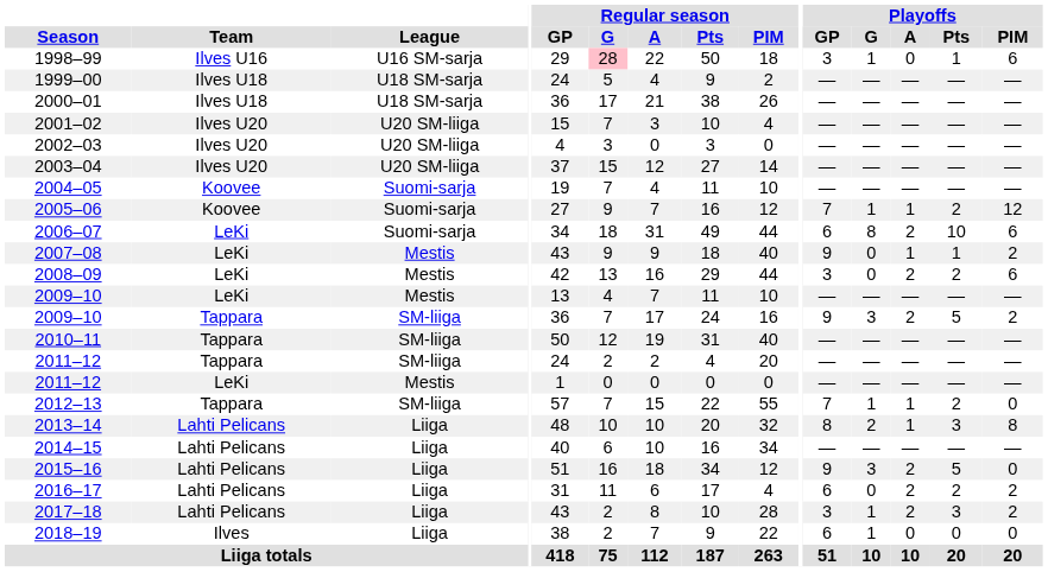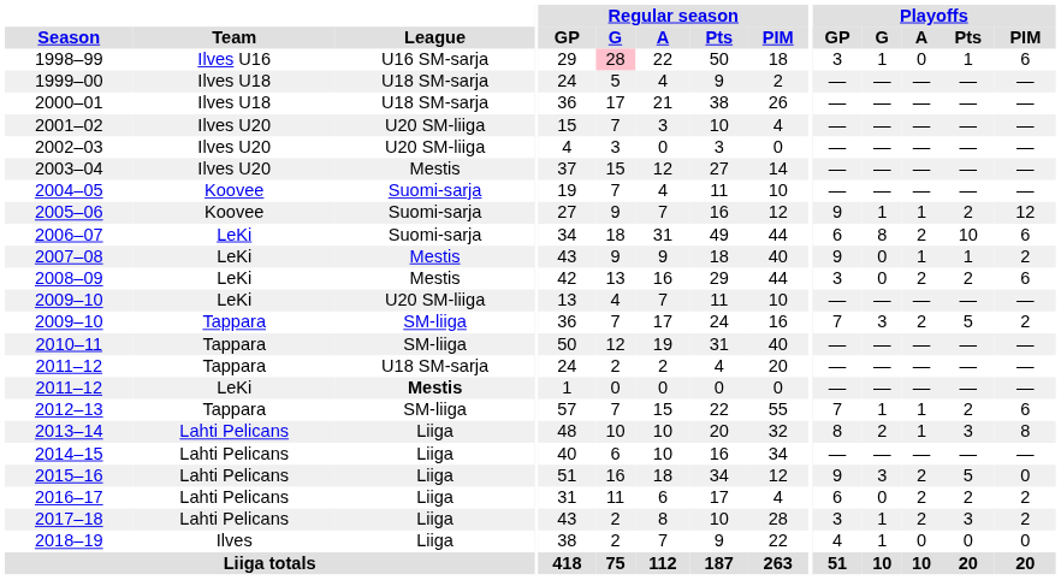 <table border="0" cellpadding="1" cellspacing="0" style="text-align:center; width:60em">
 <tr bgcolor="#e0e0e0">
 <th colspan="3" bgcolor="#ffffff"></th>
 <th rowspan="99" bgcolor="#ffffff"></th>
 <th colspan="5"><a href='#'>Regular season</a></th>
 <th rowspan="99" bgcolor="#ffffff"></th>
 <th colspan="5"><a href='#'>Playoffs</a></th>
 </tr>
 <tr bgcolor="#e0e0e0">
 <th><a href='#'>Season</a></th>
 <th>Team</th>
 <th>League</th>
 <th>GP</th>
 <th><a href='#'>G</a></th>
 <th><a href='#'>A</a></th>
 <th><a href='#'>Pts</a></th>
 <th><a href='#'>PIM</a></th>
 <th>GP</th>
 <th>G</th>
 <th>A</th>
 <th>Pts</th>
 <th>PIM</th>
 </tr>
 <tr>
 <td>1998–99</td>
 <td><a href='#'>Ilves</a> U16</td>
 <td>U16 SM-sarja</td>
 <td>29</td>
 <td style="background: pink;">28</td>
 <td>22</td>
 <td>50</td>
 <td>18</td>
 <td>3</td>
 <td>1</td>
 <td>0</td>
 <td>1</td>
 <td>6</td>
 </tr>
 <tr bgcolor="#f0f0f0">
 <td>1999–00</td>
 <td>Ilves U18</td>
 <td>U18 SM-sarja</td>
 <td>24</td>
 <td>5</td>
 <td>4</td>
 <td>9</td>
 <td>2</td>
 <td>—</td>
 <td>—</td>
 <td>—</td>
 <td>—</td>
 <td>—</td>
 </tr>
 <tr>
 <td>2000–01</td>
 <td>Ilves U18</td>
 <td>U18 SM-sarja</td>
 <td>36</td>
 <td>17</td>
 <td>21</td>
 <td>38</td>
 <td>26</td>
 <td>—</td>
 <td>—</td>
 <td>—</td>
 <td>—</td>
 <td>—</td>
 </tr>
 <tr bgcolor="#f0f0f0">
 <td>2001–02</td>
 <td>Ilves U20</td>
 <td>U20 SM-liiga</td>
 <td>15</td>
 <td>7</td>
 <td>3</td>
 <td>10</td>
 <td>4</td>
 <td>—</td>
 <td>—</td>
 <td>—</td>
 <td>—</td>
 <td>—</td>
 </tr>
 <tr>
 <td>2002–03</td>
 <td>Ilves U20</td>
 <td>U20 SM-liiga</td>
 <td>4</td>
 <td>3</td>
 <td>0</td>
 <td>3</td>
 <td>0</td>
 <td>—</td>
 <td>—</td>
 <td>—</td>
 <td>—</td>
 <td>—</td>
 </tr>
 <tr bgcolor="#f0f0f0">
 <td>2003–04</td>
 <td>Ilves U20</td>
-<td>U20 SM-liiga</td>
+<td>Mestis</td>
 <td>37</td>
 <td>15</td>
 <td>12</td>
 <td>27</td>
 <td>14</td>
 <td>—</td>
 <td>—</td>
 <td>—</td>
 <td>—</td>
 <td>—</td>
 </tr>
 <tr>
 <td><a href='#'>2004–05</a></td>
 <td><a href='#'>Koovee</a></td>
 <td><a href='#'>Suomi-sarja</a></td>
 <td>19</td>
 <td>7</td>
 <td>4</td>
 <td>11</td>
 <td>10</td>
 <td>—</td>
 <td>—</td>
 <td>—</td>
 <td>—</td>
 <td>—</td>
 </tr>
 <tr bgcolor="#f0f0f0">
 <td><a href='#'>2005–06</a></td>
 <td>Koovee</td>
 <td>Suomi-sarja</td>
 <td>27</td>
 <td>9</td>
 <td>7</td>
 <td>16</td>
 <td>12</td>
-<td>7</td>
+<td>9</td>
 <td>1</td>
 <td>1</td>
 <td>2</td>
 <td>12</td>
 </tr>
 <tr>
 <td><a href='#'>2006–07</a></td>
 <td><a href='#'>LeKi</a></td>
 <td>Suomi-sarja</td>
 <td>34</td>
 <td>18</td>
 <td>31</td>
 <td>49</td>
 <td>44</td>
 <td>6</td>
 <td>8</td>
 <td>2</td>
 <td>10</td>
 <td>6</td>
 </tr>
 <tr bgcolor="#f0f0f0">
 <td><a href='#'>2007–08</a></td>
 <td>LeKi</td>
 <td><a href='#'>Mestis</a></td>
 <td>43</td>
 <td>9</td>
 <td>9</td>
 <td>18</td>
 <td>40</td>
 <td>9</td>
 <td>0</td>
 <td>1</td>
 <td>1</td>
 <td>2</td>
 </tr>
 <tr>
 <td><a href='#'>2008–09</a></td>
 <td>LeKi</td>
 <td>Mestis</td>
 <td>42</td>
 <td>13</td>
 <td>16</td>
 <td>29</td>
 <td>44</td>
 <td>3</td>
 <td>0</td>
 <td>2</td>
 <td>2</td>
 <td>6</td>
 </tr>
 <tr bgcolor="#f0f0f0">
 <td><a href='#'>2009–10</a></td>
 <td>LeKi</td>
-<td>Mestis</td>
+<td>U20 SM-liiga</td>
 <td>13</td>
 <td>4</td>
 <td>7</td>
 <td>11</td>
 <td>10</td>
 <td>—</td>
 <td>—</td>
 <td>—</td>
 <td>—</td>
 <td>—</td>
 </tr>
 <tr>
 <td><a href='#'>2009–10</a></td>
 <td><a href='#'>Tappara</a></td>
 <td><a href='#'>SM-liiga</a></td>
 <td>36</td>
 <td>7</td>
 <td>17</td>
 <td>24</td>
 <td>16</td>
-<td>9</td>
+<td>7</td>
 <td>3</td>
 <td>2</td>
 <td>5</td>
 <td>2</td>
 </tr>
 <tr bgcolor="#f0f0f0">
 <td><a href='#'>2010–11</a></td>
 <td>Tappara</td>
 <td>SM-liiga</td>
 <td>50</td>
 <td>12</td>
 <td>19</td>
 <td>31</td>
 <td>40</td>
 <td>—</td>
 <td>—</td>
 <td>—</td>
 <td>—</td>
 <td>—</td>
 </tr>
 <tr>
 <td><a href='#'>2011–12</a></td>
 <td>Tappara</td>
-<td>SM-liiga</td>
+<td>U18 SM-sarja</td>
 <td>24</td>
 <td>2</td>
 <td>2</td>
 <td>4</td>
 <td>20</td>
 <td>—</td>
 <td>—</td>
 <td>—</td>
 <td>—</td>
 <td>—</td>
 </tr>
 <tr bgcolor="#f0f0f0">
 <td><a href='#'>2011–12</a></td>
 <td>LeKi</td>
-<td>Mestis</td>
+<td><strong>Mestis</strong></td>
 <td>1</td>
 <td>0</td>
 <td>0</td>
 <td>0</td>
 <td>0</td>
 <td>—</td>
 <td>—</td>
 <td>—</td>
 <td>—</td>
 <td>—</td>
 </tr>
 <tr>
 <td><a href='#'>2012–13</a></td>
 <td>Tappara</td>
 <td>SM-liiga</td>
 <td>57</td>
 <td>7</td>
 <td>15</td>
 <td>22</td>
 <td>55</td>
 <td>7</td>
 <td>1</td>
 <td>1</td>
 <td>2</td>
-<td>0</td>
+<td>6</td>
 </tr>
 <tr bgcolor="#f0f0f0">
 <td><a href='#'>2013–14</a></td>
 <td><a href='#'>Lahti Pelicans</a></td>
 <td>Liiga</td>
 <td>48</td>
 <td>10</td>
 <td>10</td>
 <td>20</td>
 <td>32</td>
 <td>8</td>
 <td>2</td>
 <td>1</td>
 <td>3</td>
 <td>8</td>
 </tr>
 <tr>
 <td><a href='#'>2014–15</a></td>
 <td>Lahti Pelicans</td>
 <td>Liiga</td>
 <td>40</td>
 <td>6</td>
 <td>10</td>
 <td>16</td>
 <td>34</td>
 <td>—</td>
 <td>—</td>
 <td>—</td>
 <td>—</td>
 <td>—</td>
 </tr>
 <tr bgcolor="#f0f0f0">
 <td><a href='#'>2015–16</a></td>
 <td>Lahti Pelicans</td>
 <td>Liiga</td>
 <td>51</td>
 <td>16</td>
 <td>18</td>
 <td>34</td>
 <td>12</td>
 <td>9</td>
 <td>3</td>
 <td>2</td>
 <td>5</td>
 <td>0</td>
 </tr>
 <tr>
 <td><a href='#'>2016–17</a></td>
 <td>Lahti Pelicans</td>
 <td>Liiga</td>
 <td>31</td>
 <td>11</td>
 <td>6</td>
 <td>17</td>
 <td>4</td>
 <td>6</td>
 <td>0</td>
 <td>2</td>
 <td>2</td>
 <td>2</td>
 </tr>
 <tr bgcolor="#f0f0f0">
 <td><a href='#'>2017–18</a></td>
 <td>Lahti Pelicans</td>
 <td>Liiga</td>
 <td>43</td>
 <td>2</td>
 <td>8</td>
 <td>10</td>
 <td>28</td>
 <td>3</td>
 <td>1</td>
 <td>2</td>
 <td>3</td>
 <td>2</td>
 </tr>
 <tr>
 <td><a href='#'>2018–19</a></td>
 <td>Ilves</td>
 <td>Liiga</td>
 <td>38</td>
 <td>2</td>
 <td>7</td>
 <td>9</td>
 <td>22</td>
-<td>6</td>
+<td>4</td>
 <td>1</td>
 <td>0</td>
 <td>0</td>
 <td>0</td>
 </tr>
 <tr>
 </tr>
 <tr ALIGN="center" bgcolor="#e0e0e0">
 <th colspan="3">Liiga totals</th>
 <th ALIGN="center">418</th>
 <th ALIGN="center">75</th>
 <th ALIGN="center">112</th>
 <th ALIGN="center">187</th>
 <th ALIGN="center">263</th>
 <th ALIGN="center">51</th>
 <th ALIGN="center">10</th>
 <th ALIGN="center">10</th>
 <th ALIGN="center">20</th>
 <th ALIGN="center">20</th>
 </tr>
 </table>
